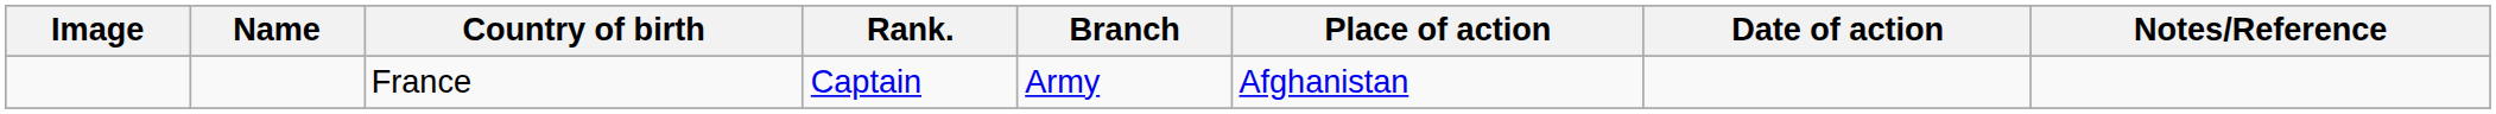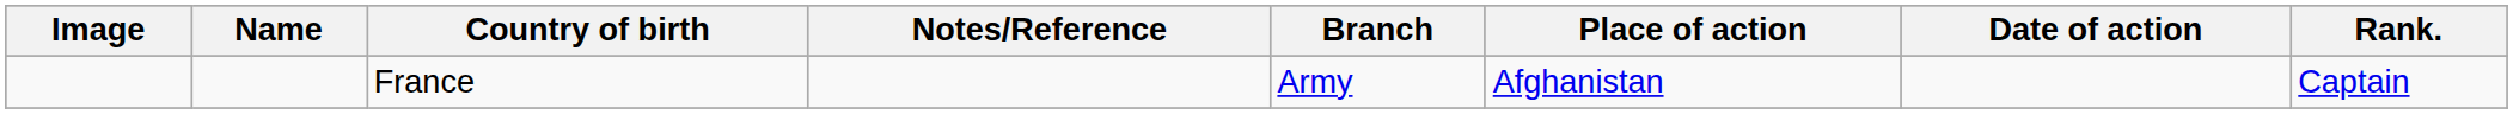 <table class="wikitable sortable" style="width:98%;">
 <tr>
 <th class="unsortable">Image</th>
 <th>Name</th>
 <th>Country of birth</th>
-<th>Rank.</th>
+<th class="unsortable">Notes/Reference</th>
 <th>Branch</th>
 <th>Place of action</th>
 <th>Date of action</th>
-<th class="unsortable">Notes/Reference</th>
+<th>Rank.</th>
 </tr>
 <tr>
 <td></td>
 <td></td>
 <td>France</td>
-<td><a href='#'>Captain</a></td>
+<td></td>
 <td><a href='#'>Army</a></td>
 <td><a href='#'>Afghanistan</a></td>
 <td></td>
-<td></td>
+<td><a href='#'>Captain</a></td>
 </tr>
 </table>
